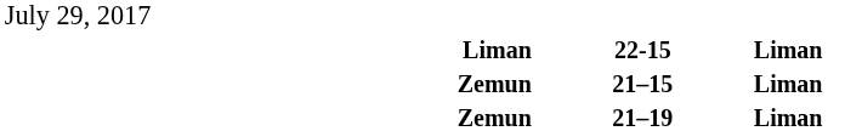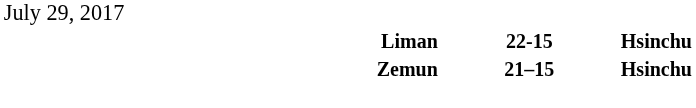 <table style="width:100%;" cellspacing="1">
 <tr>
 <th width=25%></th>
 <th width=2%></th>
 <th width=6%></th>
 <th width=2%></th>
 <th width=25%></th>
 </tr>
 <tr>
 <td>July 29, 2017</td>
 </tr>
 <tr style=font-size:90%>
 <td align=right><strong>Liman </strong></td>
 <td></td>
 <td align=center><strong>22-15</strong></td>
 <td></td>
-<td><strong> Liman</strong></td>
+<td><strong> Hsinchu</strong></td>
 <td></td>
 </tr>
 <tr style=font-size:90%>
 <td align=right><strong>Zemun </strong></td>
 <td></td>
 <td align=center><strong>21–15</strong></td>
 <td></td>
-<td><strong> Liman</strong></td>
-<td></td>
-</tr>
-<tr style=font-size:90%>
-<td align=right><strong>Zemun </strong></td>
-<td></td>
-<td align=center><strong>21–19</strong></td>
-<td></td>
-<td><strong> Liman</strong></td>
+<td><strong> Hsinchu</strong></td>
 <td></td>
 </tr>
 </table>
